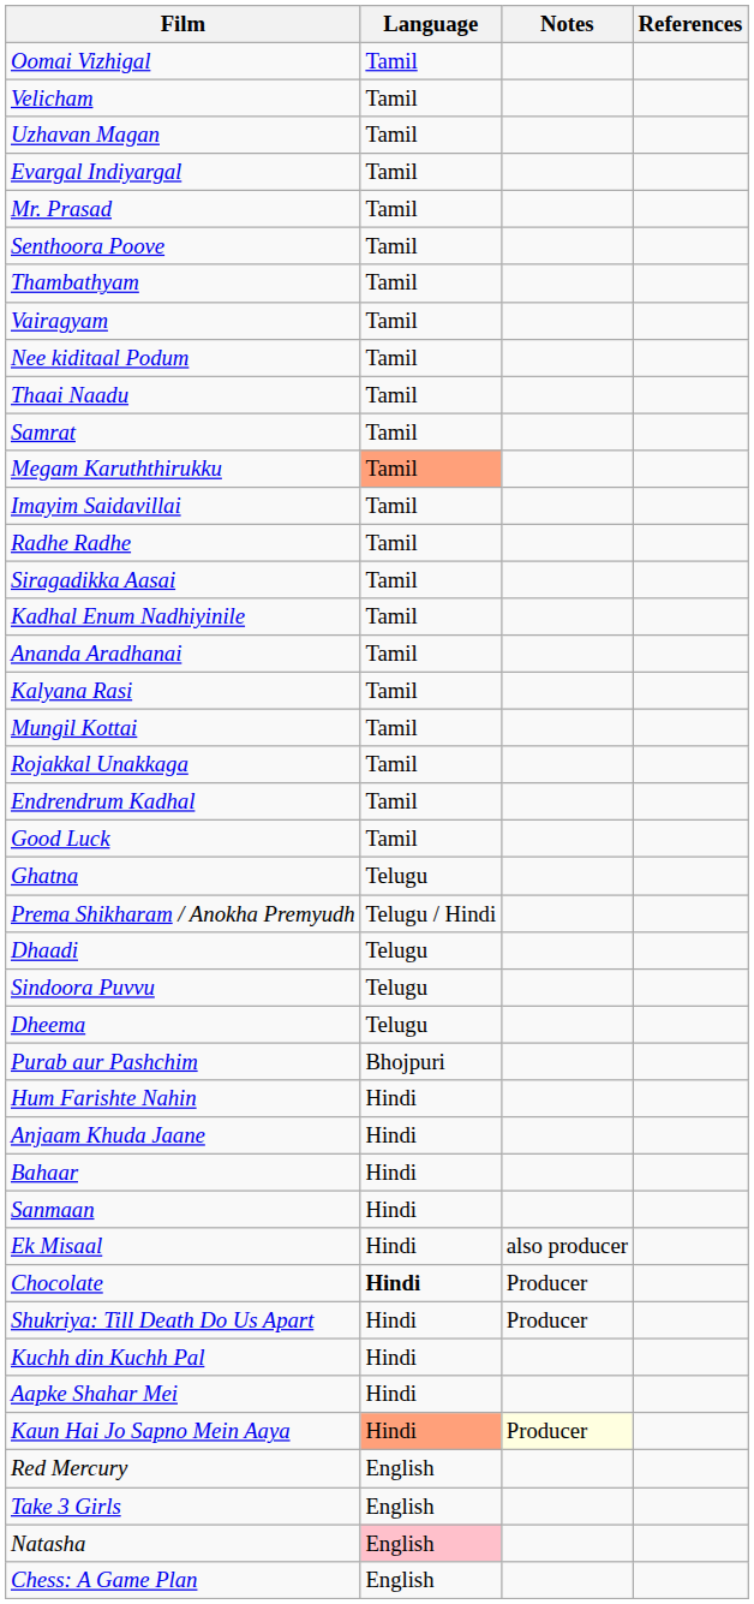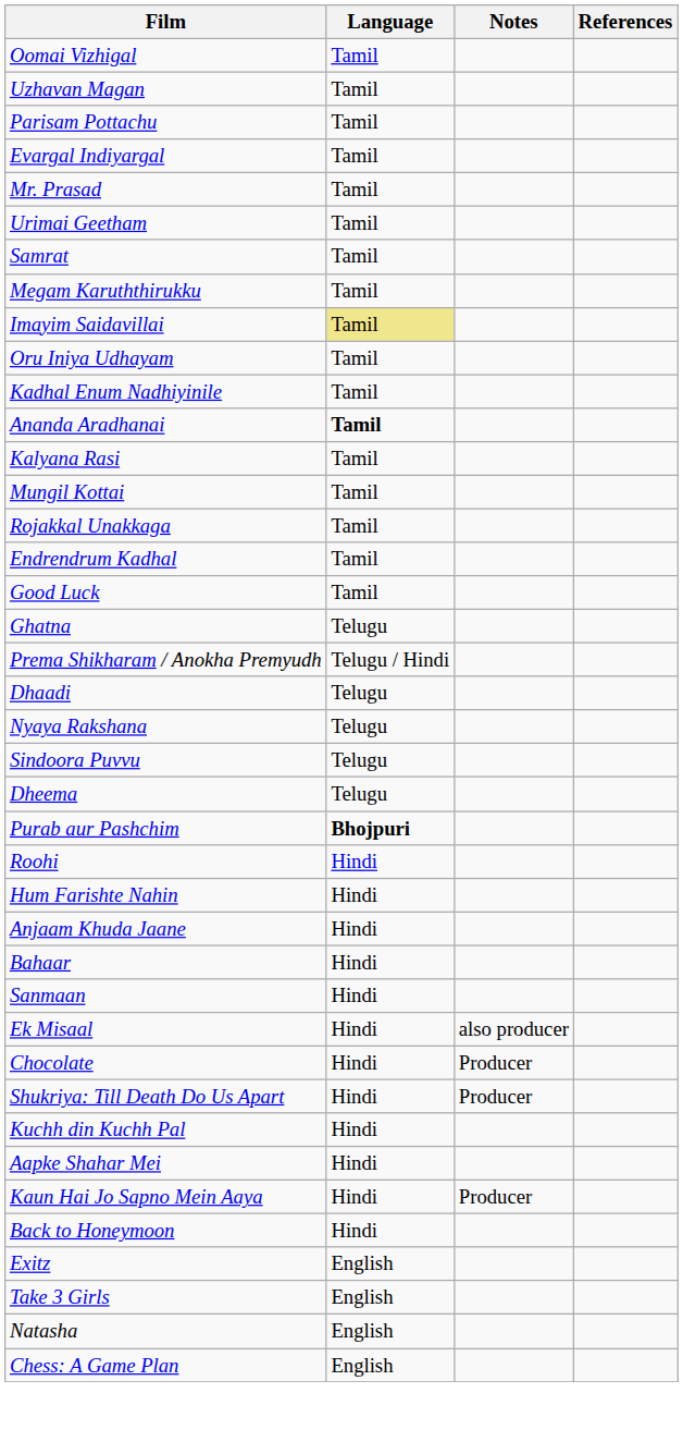 <table class="wikitable sortable" style="font-size: 95%;">
 <tr>
 <th>Film</th>
 <th>Language</th>
 <th>Notes</th>
 <th>References</th>
 </tr>
 <tr>
 <td><em><a href='#'>Oomai Vizhigal</a></em></td>
 <td><a href='#'>Tamil</a></td>
 <td></td>
 <td></td>
 </tr>
 <tr>
-<td><em><a href='#'>Velicham</a></em></td>
+<td><em><a href='#'>Uzhavan Magan</a></em></td>
 <td>Tamil</td>
 <td></td>
-<td align="center"></td>
+<td></td>
 </tr>
 <tr>
-<td><em><a href='#'>Uzhavan Magan</a></em></td>
+<td><em><a href='#'>Parisam Pottachu</a></em></td>
 <td>Tamil</td>
 <td></td>
 <td></td>
 </tr>
 <tr>
 <td><em><a href='#'>Evargal Indiyargal</a></em></td>
 <td>Tamil</td>
 <td></td>
 <td align="center"></td>
 </tr>
 <tr>
 <td><em><a href='#'>Mr. Prasad</a></em></td>
 <td>Tamil</td>
 <td></td>
 <td></td>
 </tr>
 <tr>
-<td><em><a href='#'>Senthoora Poove</a></em></td>
-<td>Tamil</td>
-<td></td>
-<td align="center"></td>
-</tr>
-<tr>
-<td><em><a href='#'>Thambathyam</a></em></td>
-<td>Tamil</td>
-<td></td>
-<td></td>
-</tr>
-<tr>
-<td><em><a href='#'>Vairagyam</a></em></td>
-<td>Tamil</td>
-<td></td>
-<td></td>
-</tr>
-<tr>
-<td><em><a href='#'>Nee kiditaal Podum</a></em></td>
-<td>Tamil</td>
-<td></td>
-<td></td>
-</tr>
-<tr>
-<td><em><a href='#'>Thaai Naadu</a></em></td>
+<td><em><a href='#'>Urimai Geetham</a></em></td>
 <td>Tamil</td>
 <td></td>
 <td></td>
 </tr>
 <tr>
 <td><em><a href='#'>Samrat</a></em></td>
 <td>Tamil</td>
 <td></td>
 <td></td>
 </tr>
 <tr>
 <td><em><a href='#'>Megam Karuththirukku</a></em></td>
-<td style="background: lightsalmon;">Tamil</td>
+<td>Tamil</td>
 <td></td>
 <td></td>
 </tr>
 <tr>
 <td><em><a href='#'>Imayim Saidavillai</a></em></td>
-<td>Tamil</td>
+<td style="background: khaki;">Tamil</td>
 <td></td>
 <td></td>
 </tr>
 <tr>
-<td><em><a href='#'>Radhe Radhe</a></em></td>
-<td>Tamil</td>
-<td></td>
-<td></td>
-</tr>
-<tr>
-<td><em><a href='#'>Siragadikka Aasai</a></em></td>
+<td><em><a href='#'>Oru Iniya Udhayam</a></em></td>
 <td>Tamil</td>
 <td></td>
 <td></td>
 </tr>
 <tr>
 <td><em><a href='#'>Kadhal Enum Nadhiyinile</a></em></td>
 <td>Tamil</td>
 <td></td>
 <td></td>
 </tr>
 <tr>
 <td><em><a href='#'>Ananda Aradhanai</a></em></td>
-<td>Tamil</td>
+<td><strong>Tamil</strong></td>
 <td></td>
 <td></td>
 </tr>
 <tr>
 <td><em><a href='#'>Kalyana Rasi</a></em></td>
 <td>Tamil</td>
 <td></td>
 <td></td>
 </tr>
 <tr>
 <td><em><a href='#'>Mungil Kottai</a></em></td>
 <td>Tamil</td>
 <td></td>
 <td></td>
 </tr>
 <tr>
 <td><em><a href='#'>Rojakkal Unakkaga</a></em></td>
 <td>Tamil</td>
 <td></td>
 <td></td>
 </tr>
 <tr>
 <td><em><a href='#'>Endrendrum Kadhal</a></em></td>
 <td>Tamil</td>
 <td></td>
 <td></td>
 </tr>
 <tr>
 <td><em><a href='#'>Good Luck</a></em></td>
 <td>Tamil</td>
 <td></td>
 <td></td>
 </tr>
 <tr>
 <td><em><a href='#'>Ghatna</a></em></td>
 <td>Telugu</td>
 <td></td>
 <td></td>
 </tr>
 <tr>
 <td><em><a href='#'>Prema Shikharam</a> / Anokha Premyudh</em></td>
 <td>Telugu / Hindi</td>
 <td></td>
 <td></td>
 </tr>
 <tr>
 <td><em><a href='#'>Dhaadi</a></em></td>
 <td>Telugu</td>
 <td></td>
 <td></td>
 </tr>
 <tr>
+<td><em><a href='#'>Nyaya Rakshana</a></em></td>
+<td>Telugu</td>
+<td></td>
+<td></td>
+</tr>
+<tr>
 <td><em><a href='#'>Sindoora Puvvu</a></em></td>
 <td>Telugu</td>
 <td></td>
 <td></td>
 </tr>
 <tr>
 <td><em><a href='#'>Dheema</a></em></td>
 <td>Telugu</td>
 <td></td>
 <td></td>
 </tr>
 <tr>
 <td><em><a href='#'>Purab aur Pashchim</a></em></td>
-<td>Bhojpuri</td>
+<td><strong>Bhojpuri</strong></td>
 <td></td>
 <td></td>
+</tr>
+<tr>
+<td><em><a href='#'>Roohi</a></em></td>
+<td><a href='#'>Hindi</a></td>
+<td></td>
+<td align="center"></td>
 </tr>
 <tr>
 <td><em><a href='#'>Hum Farishte Nahin</a></em></td>
 <td>Hindi</td>
 <td></td>
 <td align="center"></td>
 </tr>
 <tr>
 <td><em><a href='#'>Anjaam Khuda Jaane</a></em></td>
 <td>Hindi</td>
 <td></td>
 <td></td>
 </tr>
 <tr>
 <td><em><a href='#'>Bahaar</a></em></td>
 <td>Hindi</td>
 <td></td>
 <td align="center"></td>
 </tr>
 <tr>
 <td><em><a href='#'>Sanmaan</a></em></td>
 <td>Hindi</td>
 <td></td>
 <td></td>
 </tr>
 <tr>
 <td><em><a href='#'>Ek Misaal</a></em></td>
 <td>Hindi</td>
 <td>also producer</td>
 <td align="center"></td>
 </tr>
 <tr>
 <td><em><a href='#'>Chocolate</a></em></td>
-<td><strong>Hindi</strong></td>
+<td>Hindi</td>
 <td>Producer</td>
 <td></td>
 </tr>
 <tr>
 <td><em><a href='#'>Shukriya: Till Death Do Us Apart</a></em></td>
 <td>Hindi</td>
 <td>Producer</td>
 <td></td>
 </tr>
 <tr>
 <td><em><a href='#'>Kuchh din Kuchh Pal</a></em></td>
 <td>Hindi</td>
 <td></td>
 <td></td>
 </tr>
 <tr>
 <td><em><a href='#'>Aapke Shahar Mei</a></em></td>
 <td>Hindi</td>
 <td></td>
 <td></td>
 </tr>
 <tr>
 <td><em><a href='#'>Kaun Hai Jo Sapno Mein Aaya</a></em></td>
-<td style="background: lightsalmon;">Hindi</td>
-<td style="background: lightyellow;">Producer</td>
+<td>Hindi</td>
+<td>Producer</td>
 <td></td>
 </tr>
 <tr>
-<td><em>Red Mercury</em></td>
+<td><em><a href='#'>Back to Honeymoon</a></em></td>
+<td>Hindi</td>
+<td></td>
+<td></td>
+</tr>
+<tr>
+<td><em><a href='#'>Exitz</a></em></td>
 <td>English</td>
 <td></td>
 <td></td>
 </tr>
 <tr>
 <td><em><a href='#'>Take 3 Girls</a></em></td>
 <td>English</td>
 <td></td>
 <td></td>
 </tr>
 <tr>
 <td><em>Natasha</em></td>
-<td style="background: pink;">English</td>
+<td>English</td>
 <td></td>
 <td></td>
 </tr>
 <tr>
 <td><em><a href='#'>Chess: A Game Plan</a></em></td>
 <td>English</td>
 <td></td>
 <td></td>
 </tr>
 <tr>
 </tr>
 </table>
